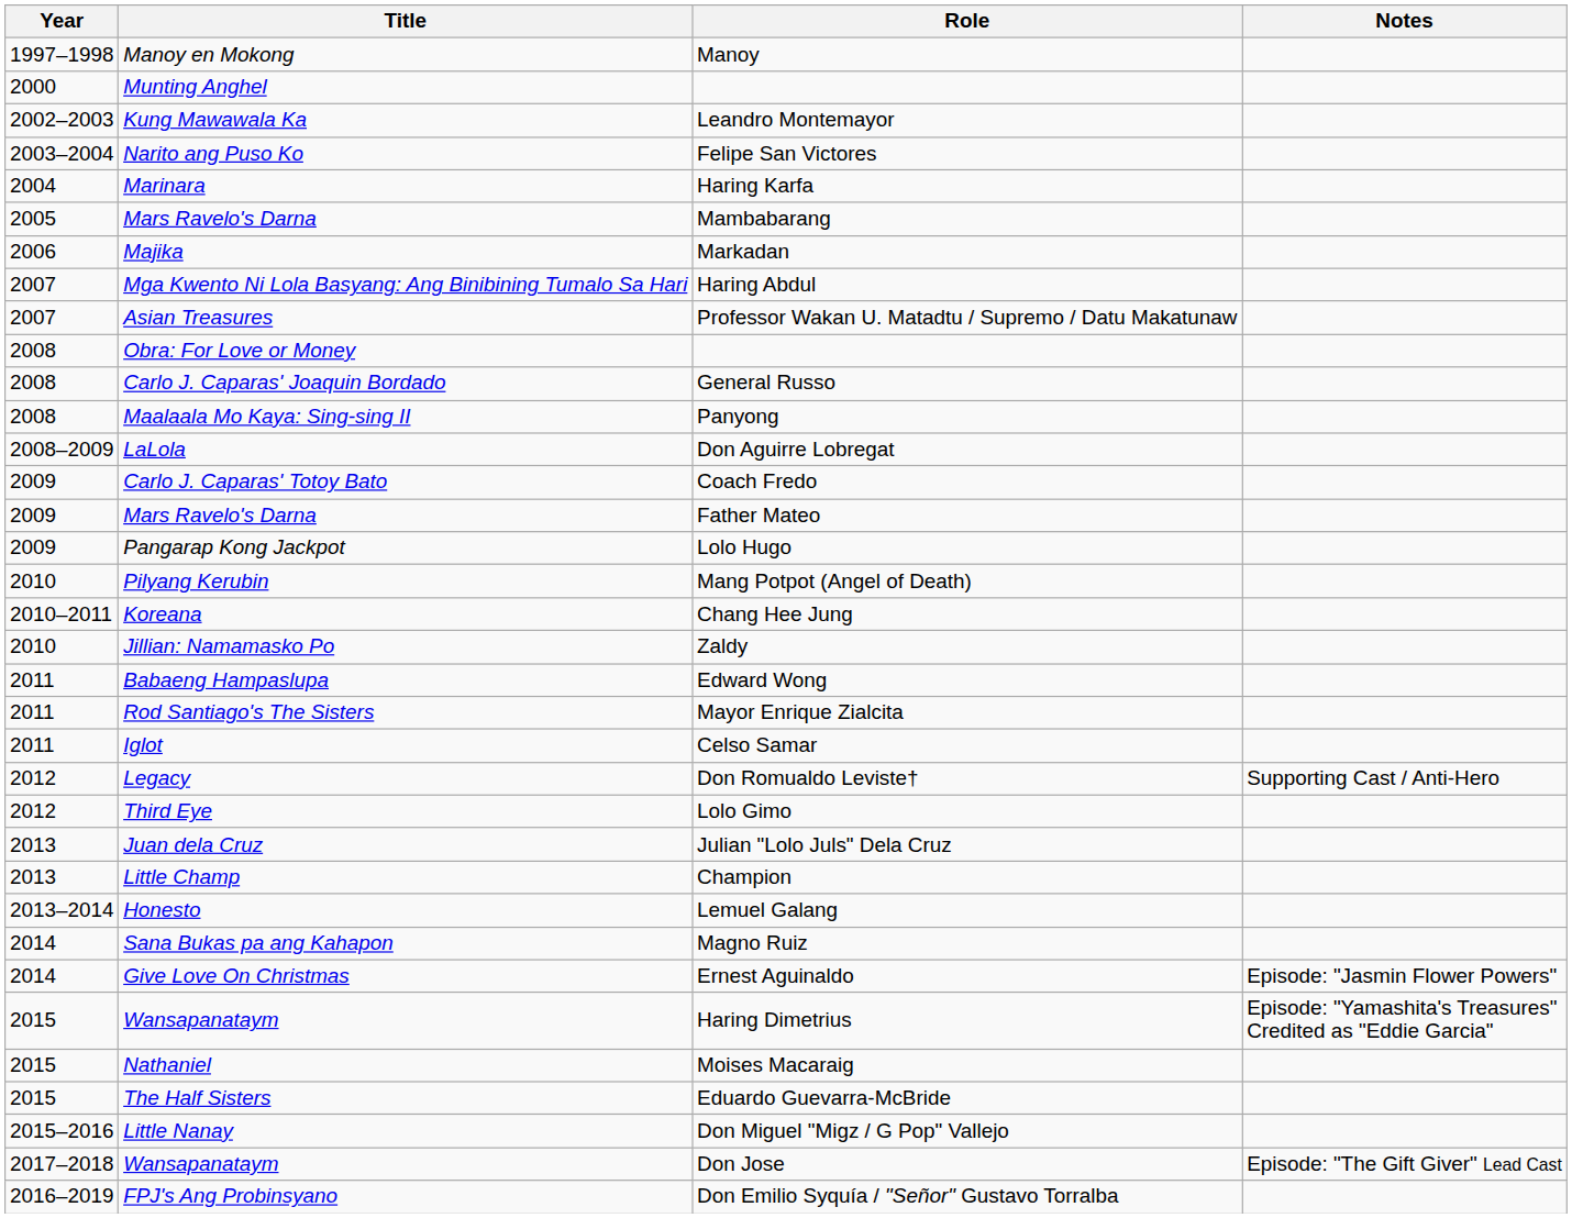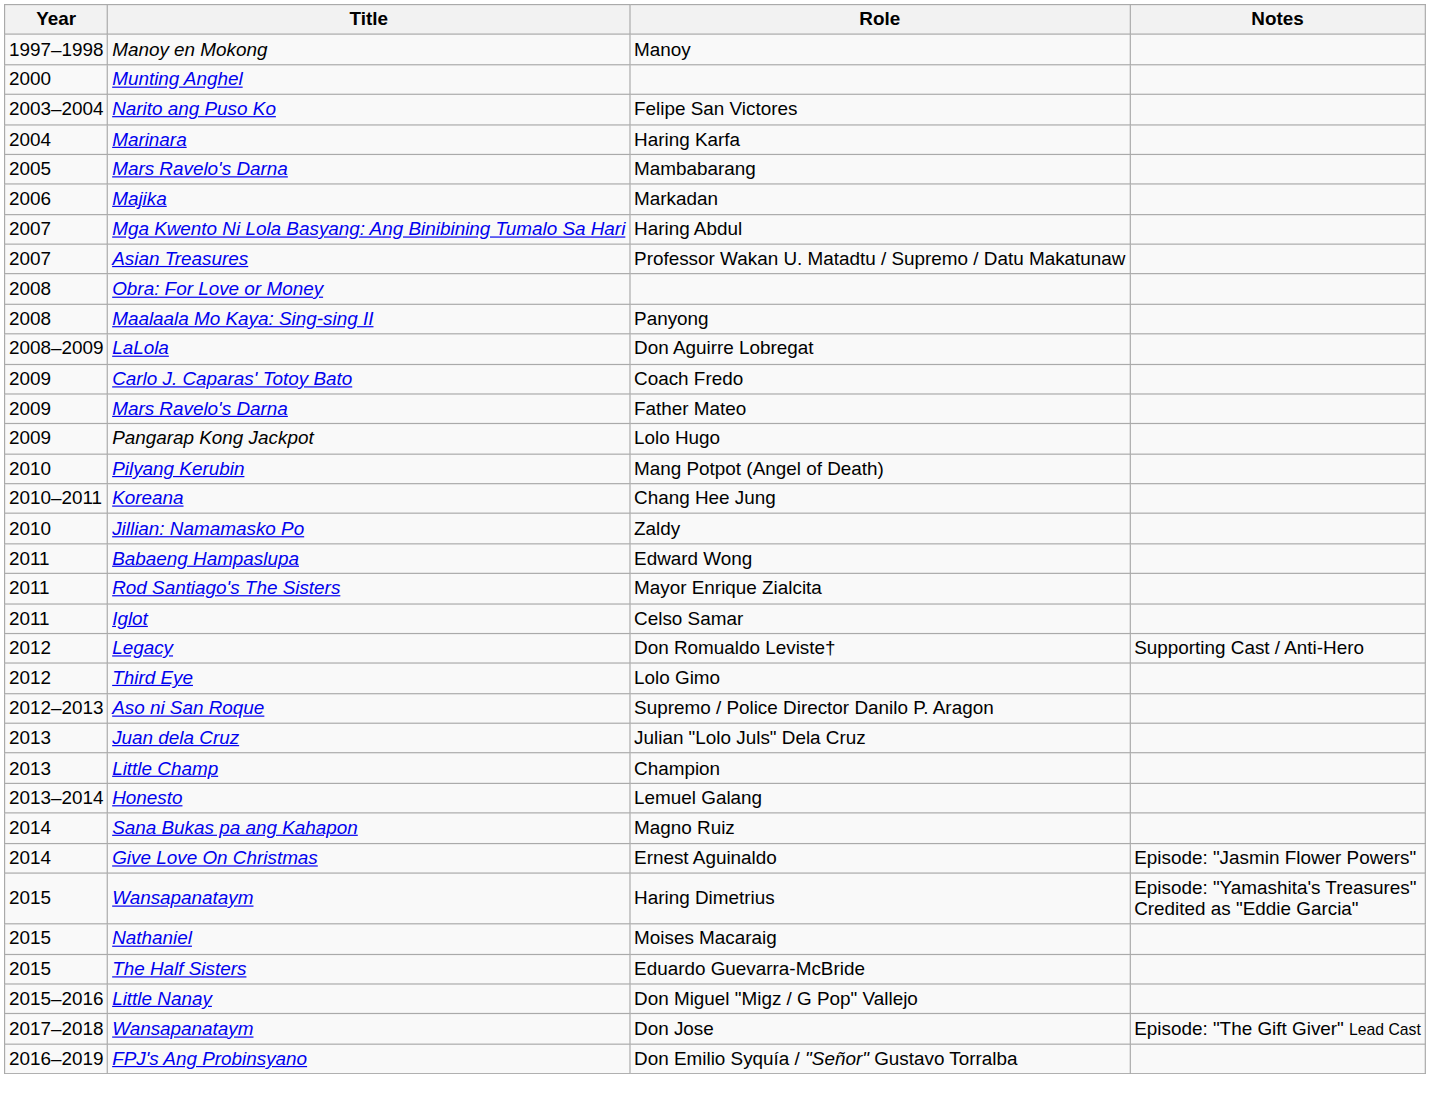 <table class="wikitable sortable">
 <tr>
 <th>Year</th>
 <th>Title</th>
 <th>Role</th>
 <th class="unsortable">Notes</th>
 </tr>
 <tr>
 <td>1997–1998</td>
 <td><em>Manoy en Mokong</em></td>
 <td>Manoy</td>
 <td></td>
 </tr>
 <tr>
 <td>2000</td>
 <td><em><a href='#'>Munting Anghel</a></em></td>
 <td></td>
-<td></td>
-</tr>
-<tr>
-<td>2002–2003</td>
-<td><em><a href='#'>Kung Mawawala Ka</a></em></td>
-<td>Leandro Montemayor</td>
 <td></td>
 </tr>
 <tr>
 <td>2003–2004</td>
 <td><em><a href='#'>Narito ang Puso Ko</a></em></td>
 <td>Felipe San Victores</td>
 <td></td>
 </tr>
 <tr>
 <td>2004</td>
 <td><em><a href='#'>Marinara</a></em></td>
 <td>Haring Karfa</td>
 <td></td>
 </tr>
 <tr>
 <td>2005</td>
 <td><em><a href='#'>Mars Ravelo's Darna</a></em></td>
 <td>Mambabarang</td>
 <td></td>
 </tr>
 <tr>
 <td>2006</td>
 <td><em><a href='#'>Majika</a></em></td>
 <td>Markadan</td>
 <td></td>
 </tr>
 <tr>
 <td>2007</td>
 <td><em><a href='#'>Mga Kwento Ni Lola Basyang: Ang Binibining Tumalo Sa Hari</a></em></td>
 <td>Haring Abdul</td>
 <td></td>
 </tr>
 <tr>
 <td>2007</td>
 <td><em><a href='#'>Asian Treasures</a></em></td>
 <td>Professor Wakan U. Matadtu / Supremo / Datu Makatunaw</td>
 <td></td>
 </tr>
 <tr>
 <td>2008</td>
 <td><em><a href='#'>Obra: For Love or Money</a></em></td>
 <td></td>
-<td></td>
-</tr>
-<tr>
-<td>2008</td>
-<td><em><a href='#'>Carlo J. Caparas' Joaquin Bordado</a></em></td>
-<td>General Russo</td>
 <td></td>
 </tr>
 <tr>
 <td>2008</td>
 <td><em> <a href='#'>Maalaala Mo Kaya: Sing-sing II</a></em></td>
 <td>Panyong</td>
 <td></td>
 </tr>
 <tr>
 <td>2008–2009</td>
 <td><em><a href='#'>LaLola</a></em></td>
 <td>Don Aguirre Lobregat</td>
 <td></td>
 </tr>
 <tr>
 <td>2009</td>
 <td><em><a href='#'>Carlo J. Caparas' Totoy Bato</a></em></td>
 <td>Coach Fredo</td>
 <td></td>
 </tr>
 <tr>
 <td>2009</td>
 <td><em><a href='#'>Mars Ravelo's Darna</a></em></td>
 <td>Father Mateo</td>
 <td></td>
 </tr>
 <tr>
 <td>2009</td>
 <td><em>Pangarap Kong Jackpot</em></td>
 <td>Lolo Hugo</td>
 <td></td>
 </tr>
 <tr>
 <td>2010</td>
 <td><em><a href='#'>Pilyang Kerubin</a></em></td>
 <td>Mang Potpot (Angel of Death)</td>
 <td></td>
 </tr>
 <tr>
 <td>2010–2011</td>
 <td><em><a href='#'>Koreana</a></em></td>
 <td>Chang Hee Jung</td>
 <td></td>
 </tr>
 <tr>
 <td>2010</td>
 <td><em><a href='#'>Jillian: Namamasko Po</a></em></td>
 <td>Zaldy</td>
 <td></td>
 </tr>
 <tr>
 <td>2011</td>
 <td><em><a href='#'>Babaeng Hampaslupa</a></em></td>
 <td>Edward Wong</td>
 <td></td>
 </tr>
 <tr>
 <td>2011</td>
 <td><em><a href='#'>Rod Santiago's The Sisters</a></em></td>
 <td>Mayor Enrique Zialcita</td>
 <td></td>
 </tr>
 <tr>
 <td>2011</td>
 <td><em><a href='#'>Iglot</a></em></td>
 <td>Celso Samar</td>
 <td></td>
 </tr>
 <tr>
 <td>2012</td>
 <td><em><a href='#'>Legacy</a></em></td>
 <td>Don Romualdo Leviste†</td>
 <td>Supporting Cast / Anti-Hero</td>
 </tr>
 <tr>
 <td>2012</td>
 <td><em><a href='#'>Third Eye</a></em></td>
 <td>Lolo Gimo</td>
 <td></td>
 </tr>
 <tr>
+<td>2012–2013</td>
+<td><em><a href='#'>Aso ni San Roque</a></em></td>
+<td>Supremo / Police Director Danilo P. Aragon</td>
+<td></td>
+</tr>
+<tr>
 <td>2013</td>
 <td><em><a href='#'>Juan dela Cruz</a></em></td>
 <td>Julian "Lolo Juls" Dela Cruz</td>
 <td></td>
 </tr>
 <tr>
 <td>2013</td>
 <td><em><a href='#'>Little Champ</a></em></td>
 <td>Champion</td>
 <td></td>
 </tr>
 <tr>
 <td>2013–2014</td>
 <td><em><a href='#'>Honesto</a></em></td>
 <td>Lemuel Galang</td>
 </tr>
 <tr>
 <td>2014</td>
 <td><em><a href='#'>Sana Bukas pa ang Kahapon</a></em></td>
 <td>Magno Ruiz</td>
 <td></td>
 </tr>
 <tr>
 <td>2014</td>
 <td><em><a href='#'>Give Love On Christmas</a></em></td>
 <td>Ernest Aguinaldo</td>
 <td>Episode: "Jasmin Flower Powers"</td>
 </tr>
 <tr>
 <td>2015</td>
 <td><em><a href='#'>Wansapanataym</a></em></td>
 <td>Haring Dimetrius</td>
 <td>Episode: "Yamashita's Treasures" <br> Credited as "Eddie Garcia"</td>
 </tr>
 <tr>
 <td>2015</td>
 <td><em> <a href='#'>Nathaniel</a></em></td>
 <td>Moises Macaraig</td>
 <td></td>
 </tr>
 <tr>
 <td>2015</td>
 <td><em><a href='#'>The Half Sisters</a></em></td>
 <td>Eduardo Guevarra-McBride</td>
 <td></td>
 </tr>
 <tr>
 <td>2015–2016</td>
 <td><em><a href='#'>Little Nanay</a></em></td>
 <td>Don Miguel "Migz / G Pop" Vallejo</td>
 <td></td>
 </tr>
 <tr>
 <td>2017–2018</td>
 <td><em><a href='#'>Wansapanataym</a></em></td>
 <td>Don Jose</td>
 <td>Episode: "The Gift Giver" <small> Lead Cast </small></td>
 </tr>
 <tr>
 <td>2016–2019</td>
 <td><em><a href='#'>FPJ's Ang Probinsyano</a></em></td>
 <td>Don Emilio Syquía / <em>"Señor"</em> Gustavo Torralba</td>
 <td></td>
 </tr>
 </table>
